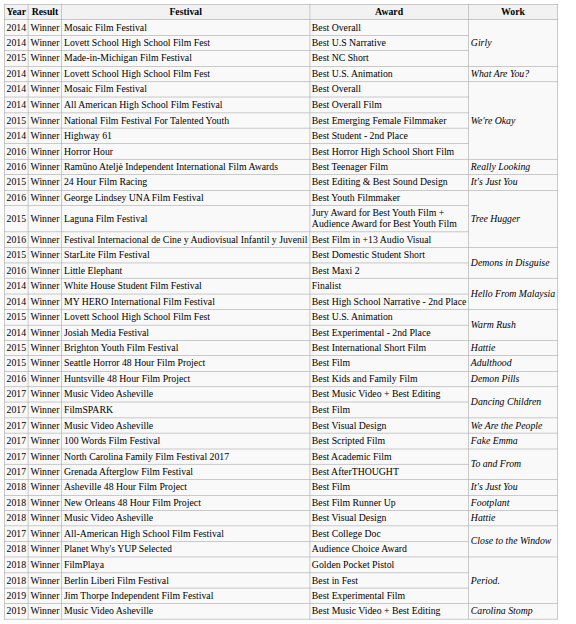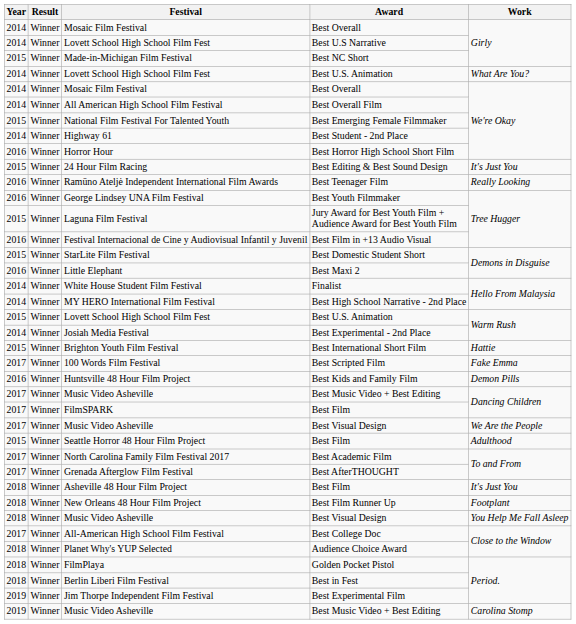 <table class="wikitable">
 <tr>
 <th>Year</th>
 <th>Result</th>
 <th>Festival</th>
 <th>Award</th>
 <th>Work</th>
 </tr>
 <tr>
 <td>2014</td>
 <td>Winner</td>
 <td>Mosaic Film Festival</td>
 <td>Best Overall</td>
 <td rowspan="3"><em>Girly</em></td>
 </tr>
 <tr>
 <td>2014</td>
 <td>Winner</td>
 <td>Lovett School High School Film Fest</td>
 <td>Best U.S Narrative</td>
 </tr>
 <tr>
 <td>2015</td>
 <td>Winner</td>
 <td>Made-in-Michigan Film Festival</td>
 <td>Best NC Short</td>
 </tr>
 <tr>
 <td>2014</td>
 <td>Winner</td>
 <td>Lovett School High School Film Fest</td>
 <td>Best U.S. Animation</td>
 <td><em>What Are You?</em></td>
 </tr>
 <tr>
 <td>2014</td>
 <td>Winner</td>
 <td>Mosaic Film Festival</td>
 <td>Best Overall</td>
 <td rowspan="5"><em>We're Okay</em></td>
 </tr>
 <tr>
 <td>2014</td>
 <td>Winner</td>
 <td>All American High School Film Festival</td>
 <td>Best Overall Film</td>
 </tr>
 <tr>
 <td>2015</td>
 <td>Winner</td>
 <td>National Film Festival For Talented Youth</td>
 <td>Best Emerging Female Filmmaker</td>
 </tr>
 <tr>
 <td>2014</td>
 <td>Winner</td>
 <td>Highway 61</td>
 <td>Best Student - 2nd Place</td>
 </tr>
 <tr>
 <td>2016</td>
 <td>Winner</td>
 <td>Horror Hour</td>
 <td>Best Horror High School Short Film</td>
 </tr>
 <tr>
+<td>2015</td>
+<td>Winner</td>
+<td>24 Hour Film Racing</td>
+<td>Best Editing & Best Sound Design</td>
+<td><em>It's Just You</em></td>
+</tr>
+<tr>
 <td>2016</td>
 <td>Winner</td>
 <td>Ramūno Ateljė Independent International Film Awards</td>
 <td>Best Teenager Film</td>
 <td><em>Really Looking</em></td>
-</tr>
-<tr>
-<td>2015</td>
-<td>Winner</td>
-<td>24 Hour Film Racing</td>
-<td>Best Editing & Best Sound Design</td>
-<td><em>It's Just You</em></td>
 </tr>
 <tr>
 <td>2016</td>
 <td>Winner</td>
 <td>George Lindsey UNA Film Festival</td>
 <td>Best Youth Filmmaker</td>
 <td rowspan="3"><em>Tree Hugger</em></td>
 </tr>
 <tr>
 <td>2015</td>
 <td>Winner</td>
 <td>Laguna Film Festival</td>
 <td>Jury Award for Best Youth Film +<br>Audience Award for Best Youth Film</td>
 </tr>
 <tr>
 <td>2016</td>
 <td>Winner</td>
 <td>Festival Internacional de Cine y Audiovisual Infantil y Juvenil</td>
 <td>Best Film in +13 Audio Visual</td>
 </tr>
 <tr>
 <td>2015</td>
 <td>Winner</td>
 <td>StarLite Film Festival</td>
 <td>Best Domestic Student Short</td>
 <td rowspan="2"><em>Demons in Disguise</em></td>
 </tr>
 <tr>
 <td>2016</td>
 <td>Winner</td>
 <td>Little Elephant</td>
 <td>Best Maxi 2</td>
 </tr>
 <tr>
 <td>2014</td>
 <td>Winner</td>
 <td>White House Student Film Festival</td>
 <td>Finalist</td>
 <td rowspan="2"><em>Hello From Malaysia</em></td>
 </tr>
 <tr>
 <td>2014</td>
 <td>Winner</td>
 <td>MY HERO International Film Festival</td>
 <td>Best High School Narrative - 2nd Place</td>
 </tr>
 <tr>
 <td>2015</td>
 <td>Winner</td>
 <td>Lovett School High School Film Fest</td>
 <td>Best U.S. Animation</td>
 <td rowspan="2"><em>Warm Rush</em></td>
 </tr>
 <tr>
 <td>2014</td>
 <td>Winner</td>
 <td>Josiah Media Festival</td>
 <td>Best Experimental - 2nd Place</td>
 </tr>
 <tr>
 <td>2015</td>
 <td>Winner</td>
 <td>Brighton Youth Film Festival</td>
 <td>Best International Short Film</td>
 <td><em>Hattie</em></td>
 </tr>
 <tr>
-<td>2015</td>
+<td>2017</td>
 <td>Winner</td>
-<td>Seattle Horror 48 Hour Film Project</td>
-<td>Best Film</td>
-<td><em>Adulthood</em></td>
+<td>100 Words Film Festival</td>
+<td>Best Scripted Film</td>
+<td><em>Fake Emma</em></td>
 </tr>
 <tr>
 <td>2016</td>
 <td>Winner</td>
 <td>Huntsville 48 Hour Film Project</td>
 <td>Best Kids and Family Film</td>
 <td><em>Demon Pills</em></td>
 </tr>
 <tr>
 <td>2017</td>
 <td>Winner</td>
 <td>Music Video Asheville</td>
 <td>Best Music Video + Best Editing</td>
 <td rowspan="2"><em>Dancing Children</em></td>
 </tr>
 <tr>
 <td>2017</td>
 <td>Winner</td>
 <td>FilmSPARK</td>
 <td>Best Film</td>
 </tr>
 <tr>
 <td>2017</td>
 <td>Winner</td>
 <td>Music Video Asheville</td>
 <td>Best Visual Design</td>
 <td><em>We Are the People</em></td>
 </tr>
 <tr>
-<td>2017</td>
+<td>2015</td>
 <td>Winner</td>
-<td>100 Words Film Festival</td>
-<td>Best Scripted Film</td>
-<td><em>Fake Emma</em></td>
+<td>Seattle Horror 48 Hour Film Project</td>
+<td>Best Film</td>
+<td><em>Adulthood</em></td>
 </tr>
 <tr>
 <td>2017</td>
 <td>Winner</td>
 <td>North Carolina Family Film Festival 2017</td>
 <td>Best Academic Film</td>
 <td rowspan="2"><em>To and From</em></td>
 </tr>
 <tr>
 <td>2017</td>
 <td>Winner</td>
 <td>Grenada Afterglow Film Festival</td>
 <td>Best AfterTHOUGHT</td>
 </tr>
 <tr>
 <td>2018</td>
 <td>Winner</td>
 <td>Asheville 48 Hour Film Project</td>
 <td>Best Film</td>
 <td><em>It's Just You</em></td>
 </tr>
 <tr>
 <td>2018</td>
 <td>Winner</td>
 <td>New Orleans 48 Hour Film Project</td>
 <td>Best Film Runner Up</td>
 <td><em>Footplant</em></td>
 </tr>
 <tr>
 <td>2018</td>
 <td>Winner</td>
 <td>Music Video Asheville</td>
 <td>Best Visual Design</td>
-<td><em>Hattie</em></td>
+<td><em>You Help Me Fall Asleep</em></td>
 </tr>
 <tr>
 <td>2017</td>
 <td>Winner</td>
 <td>All-American High School Film Festival</td>
 <td>Best College Doc</td>
 <td rowspan="2"><em>Close to the Window</em></td>
 </tr>
 <tr>
 <td>2018</td>
 <td>Winner</td>
 <td>Planet Why's YUP Selected</td>
 <td>Audience Choice Award</td>
 </tr>
 <tr>
 <td>2018</td>
 <td>Winner</td>
 <td>FilmPlaya</td>
 <td>Golden Pocket Pistol</td>
 <td rowspan="3"><em>Period.</em></td>
 </tr>
 <tr>
 <td>2018</td>
 <td>Winner</td>
 <td>Berlin Liberi Film Festival</td>
 <td>Best in Fest</td>
 </tr>
 <tr>
 <td>2019</td>
 <td>Winner</td>
 <td>Jim Thorpe Independent Film Festival</td>
 <td>Best Experimental Film</td>
 </tr>
 <tr>
 <td>2019</td>
 <td>Winner</td>
 <td>Music Video Asheville</td>
 <td>Best Music Video + Best Editing</td>
 <td><em>Carolina Stomp</em></td>
 </tr>
 </table>
